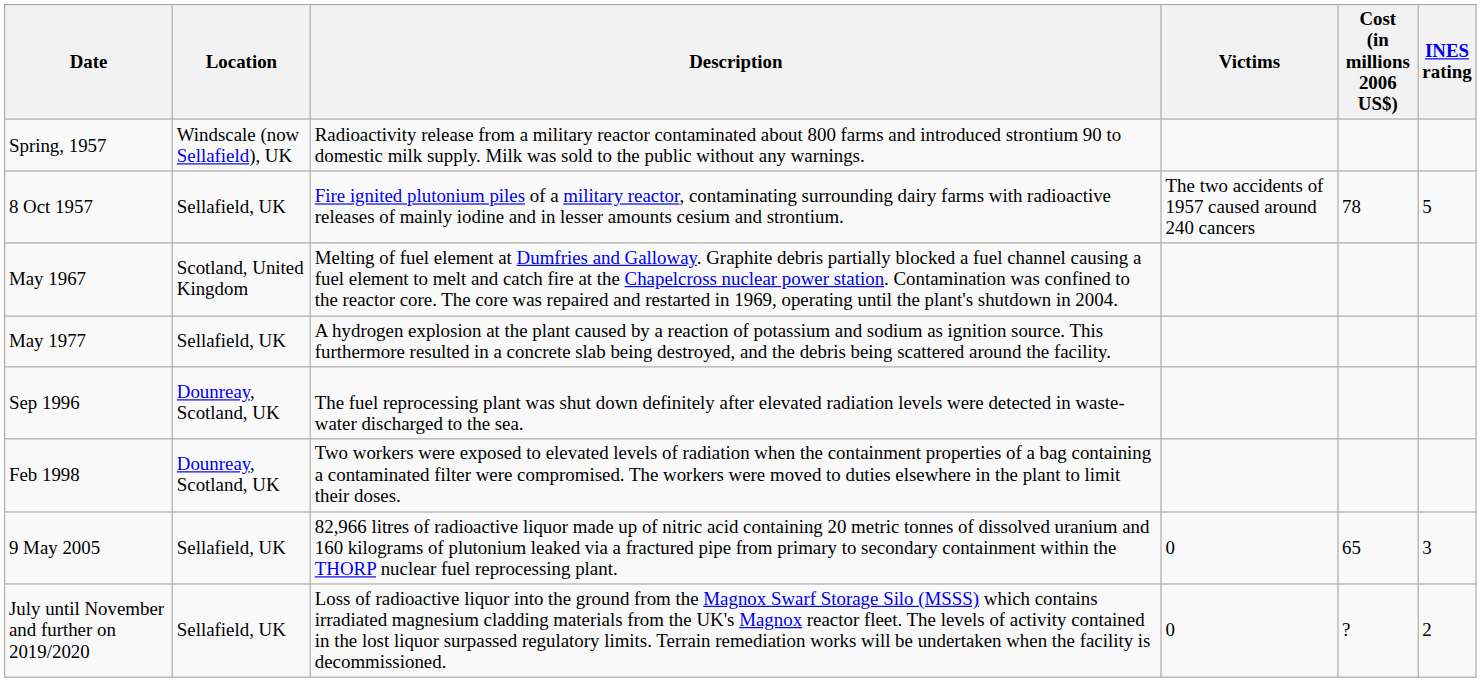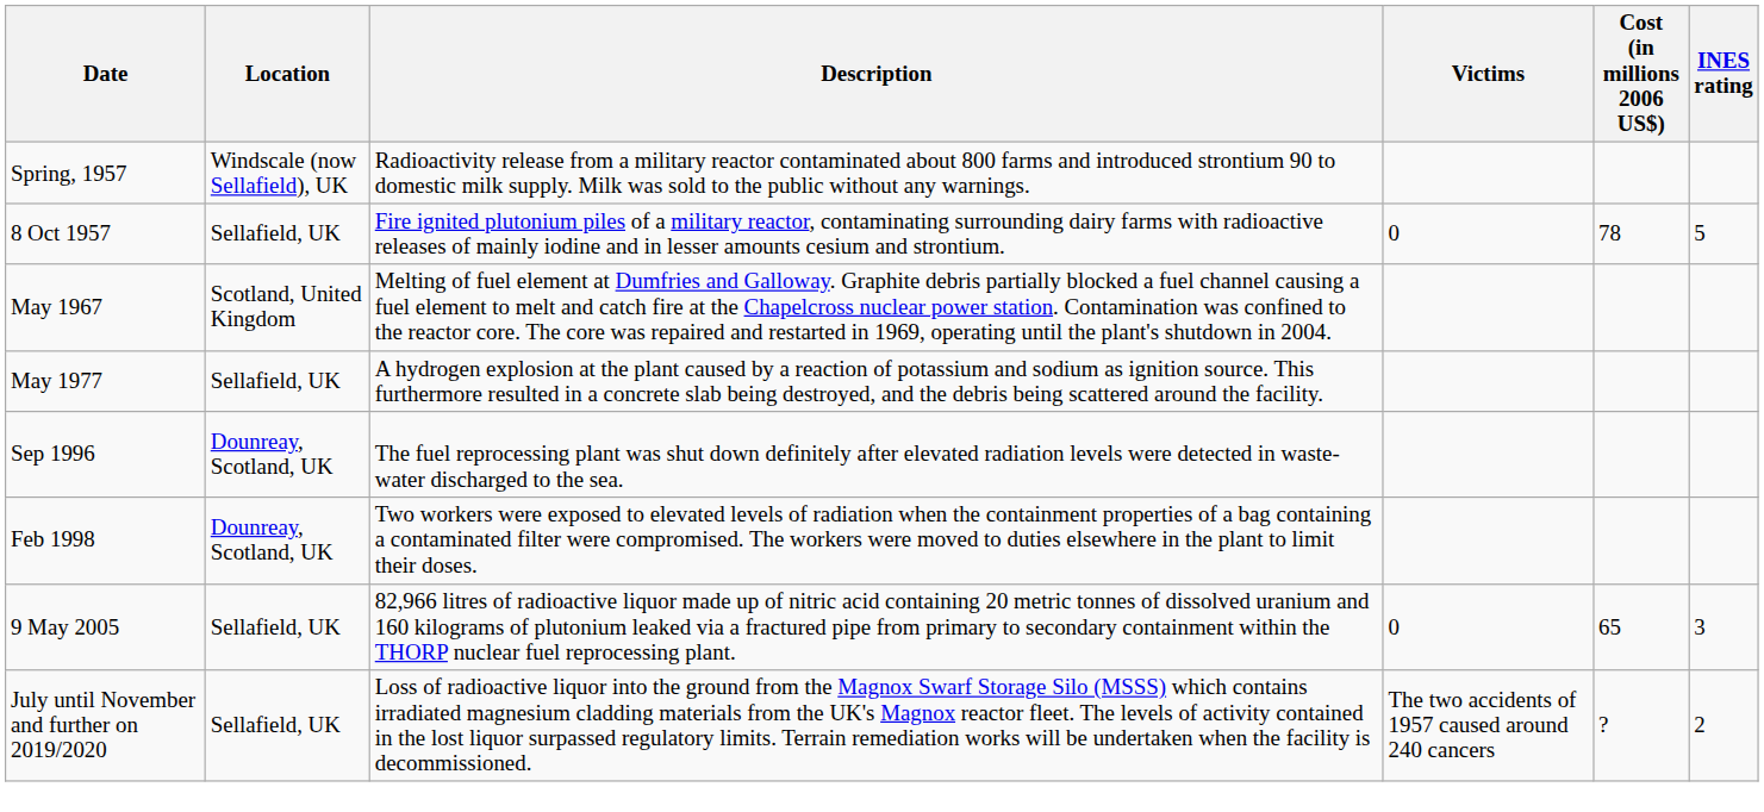 <table class="wikitable sortable">
 <tr>
 <th>Date</th>
 <th>Location</th>
 <th>Description</th>
 <th>Victims</th>
 <th>Cost<br>(in millions<br>2006 US$)</th>
 <th><a href='#'>INES</a> <br>rating</th>
 </tr>
 <tr>
 <td>Spring, 1957</td>
 <td>Windscale (now <a href='#'>Sellafield</a>), UK</td>
 <td>Radioactivity release from a military reactor contaminated about 800 farms and introduced strontium 90 to domestic milk supply. Milk was sold to the public without any warnings.</td>
 <td></td>
 <td></td>
 <td></td>
 </tr>
 <tr>
 <td>8 Oct 1957</td>
 <td>Sellafield, UK</td>
 <td><a href='#'>Fire ignited plutonium piles</a> of a <a href='#'>military reactor</a>, contaminating surrounding dairy farms with radioactive releases of mainly iodine and in lesser amounts cesium and strontium.</td>
-<td>The two accidents of 1957 caused around 240 cancers</td>
+<td>0</td>
 <td>78</td>
 <td>5</td>
 </tr>
 <tr>
 <td>May 1967</td>
 <td>Scotland, United Kingdom</td>
 <td>Melting of fuel element at <a href='#'>Dumfries and Galloway</a>. Graphite debris partially blocked a fuel channel causing a fuel element to melt and catch fire at the <a href='#'>Chapelcross nuclear power station</a>. Contamination was confined to the reactor core. The core was repaired and restarted in 1969, operating until the plant's shutdown in 2004.</td>
 <td></td>
 <td></td>
 <td></td>
 </tr>
 <tr>
 <td>May 1977</td>
 <td>Sellafield, UK</td>
 <td>A hydrogen explosion at the plant caused by a reaction of potassium and sodium as ignition source. This furthermore resulted in a concrete slab being destroyed, and the debris being scattered around the facility.</td>
 <td></td>
 <td></td>
 <td></td>
 </tr>
 <tr>
 <td>Sep 1996</td>
 <td><a href='#'>Dounreay</a>, Scotland, UK</td>
 <td><br>The fuel reprocessing plant was shut down definitely after elevated radiation levels were detected in waste-water discharged to the sea.</td>
 <td></td>
 <td></td>
 <td></td>
 </tr>
 <tr>
 <td>Feb 1998</td>
 <td><a href='#'>Dounreay</a>, Scotland, UK</td>
 <td>Two workers were exposed to elevated levels of radiation when the containment properties of a bag containing a contaminated filter were compromised. The workers were moved to duties elsewhere in the plant to limit their doses.</td>
 <td></td>
 <td></td>
 <td></td>
 </tr>
 <tr>
 <td>9 May 2005</td>
 <td>Sellafield, UK</td>
 <td>82,966 litres of radioactive liquor made up of nitric acid containing 20 metric tonnes of dissolved uranium and 160 kilograms of plutonium leaked via a fractured pipe from primary to secondary containment within the <a href='#'>THORP</a> nuclear fuel reprocessing plant.</td>
 <td>0</td>
 <td>65</td>
 <td>3</td>
 </tr>
 <tr>
 <td>July until November and further on 2019/2020</td>
 <td>Sellafield, UK</td>
 <td>Loss of radioactive liquor into the ground from the <a href='#'>Magnox Swarf Storage Silo (MSSS)</a> which contains irradiated magnesium cladding materials from the UK's <a href='#'>Magnox</a> reactor fleet. The levels of activity contained in the lost liquor surpassed regulatory limits. Terrain remediation works will be undertaken when the facility is decommissioned. </td>
-<td>0</td>
+<td>The two accidents of 1957 caused around 240 cancers</td>
 <td>?</td>
 <td>2</td>
 </tr>
 </table>
